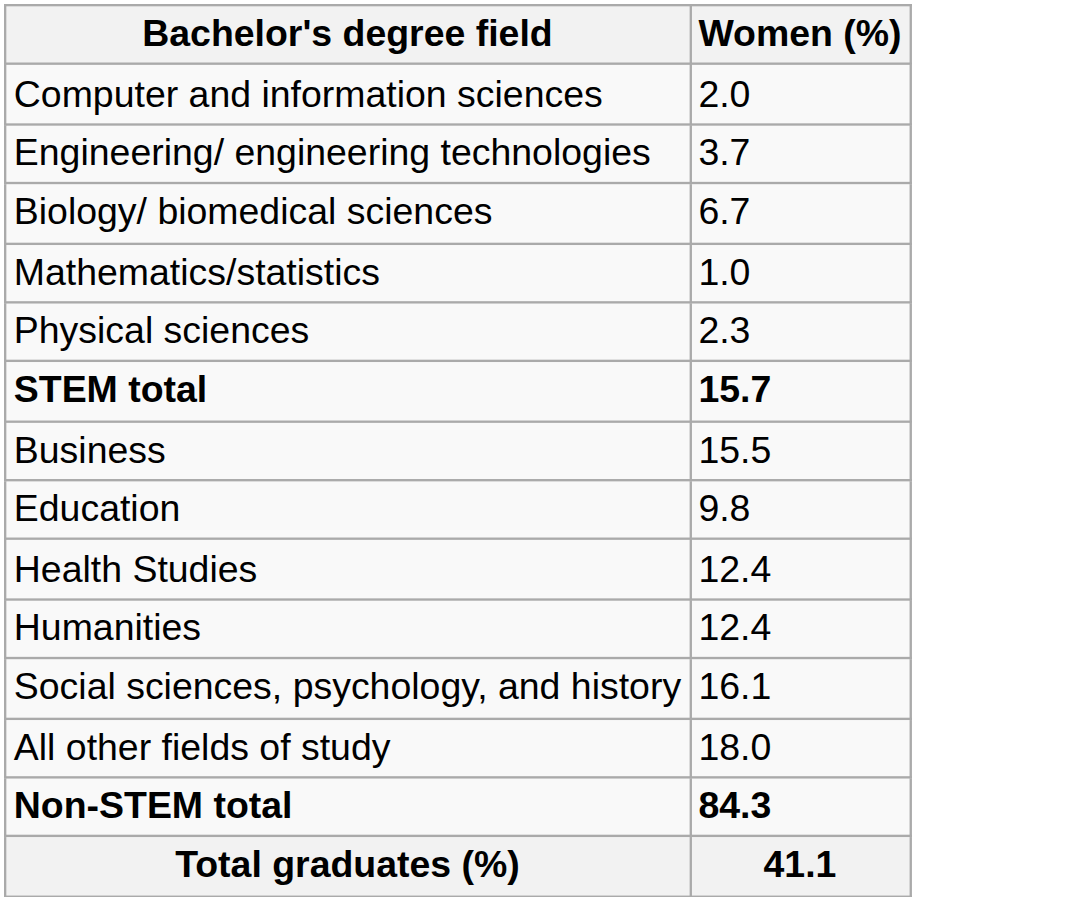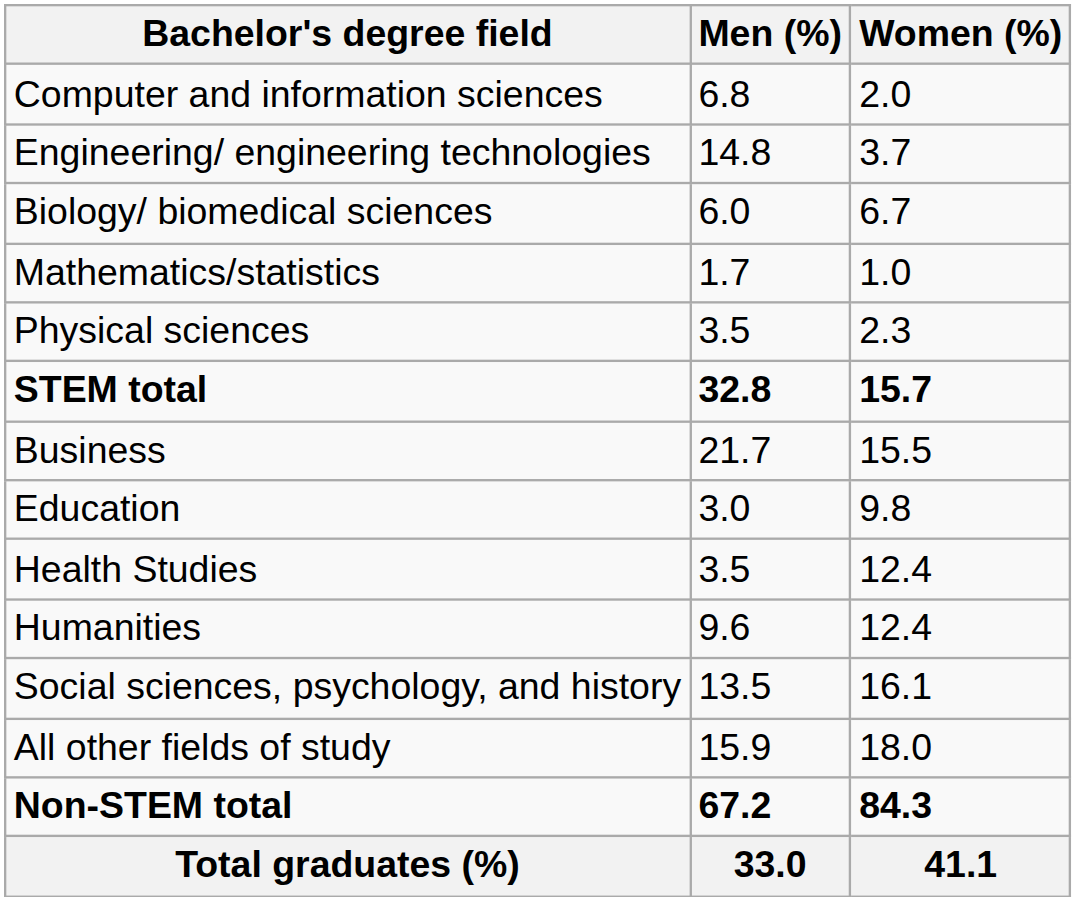 <table class="wikitable">
 <tr>
 <th>Bachelor's degree field</th>
+<th>Men (%)</th>
 <th>Women (%)</th>
 </tr>
 <tr>
 <td>Computer and information sciences</td>
+<td>6.8</td>
 <td>2.0</td>
 </tr>
 <tr>
 <td>Engineering/ engineering technologies</td>
+<td>14.8</td>
 <td>3.7</td>
 </tr>
 <tr>
 <td>Biology/ biomedical sciences</td>
+<td>6.0</td>
 <td>6.7</td>
 </tr>
 <tr>
 <td>Mathematics/statistics</td>
+<td>1.7</td>
 <td>1.0</td>
 </tr>
 <tr>
 <td>Physical sciences</td>
+<td>3.5</td>
 <td>2.3</td>
 </tr>
 <tr>
 <td><strong>STEM total</strong></td>
+<td><strong>32.8</strong></td>
 <td><strong>15.7</strong></td>
 </tr>
 <tr>
 <td>Business</td>
+<td>21.7</td>
 <td>15.5</td>
 </tr>
 <tr>
 <td>Education</td>
+<td>3.0</td>
 <td>9.8</td>
 </tr>
 <tr>
 <td>Health Studies</td>
+<td>3.5</td>
 <td>12.4</td>
 </tr>
 <tr>
 <td>Humanities</td>
+<td>9.6</td>
 <td>12.4</td>
 </tr>
 <tr>
 <td>Social sciences, psychology, and history</td>
+<td>13.5</td>
 <td>16.1</td>
 </tr>
 <tr>
 <td>All other fields of study</td>
+<td>15.9</td>
 <td>18.0</td>
 </tr>
 <tr>
 <td><strong>Non-STEM total</strong></td>
+<td><strong>67.2</strong></td>
 <td><strong>84.3</strong></td>
 </tr>
 <tr>
 <th>Total graduates (%)</th>
+<th>33.0</th>
 <th>41.1</th>
 </tr>
 </table>
